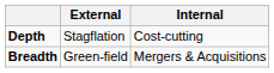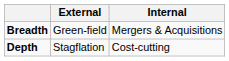 <table class="wikitable" border="1">
 <tr>
 <th></th>
 <th>External</th>
 <th>Internal</th>
 </tr>
 <tr>
+<td><strong>Breadth</strong></td>
+<td>Green-field</td>
+<td>Mergers & Acquisitions</td>
+</tr>
+<tr>
 <td><strong>Depth</strong></td>
 <td>Stagflation</td>
 <td>Cost-cutting</td>
 </tr>
-<tr>
-<td><strong>Breadth</strong></td>
-<td>Green-field</td>
-<td>Mergers & Acquisitions</td>
-</tr>
 </table>
